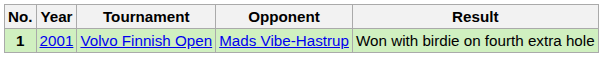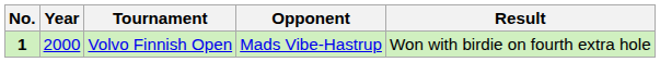 <table class="wikitable" style="font-size:95%;">
 <tr>
 <th>No.</th>
 <th>Year</th>
 <th>Tournament</th>
 <th>Opponent</th>
 <th>Result</th>
 </tr>
 <tr style="background:#D0F0C0;">
 <td align=center><strong>1</strong></td>
-<td><a href='#'>2001</a></td>
+<td><a href='#'>2000</a></td>
 <td><a href='#'>Volvo Finnish Open</a></td>
 <td> <a href='#'>Mads Vibe-Hastrup</a></td>
 <td>Won with birdie on fourth extra hole</td>
 </tr>
 </table>
